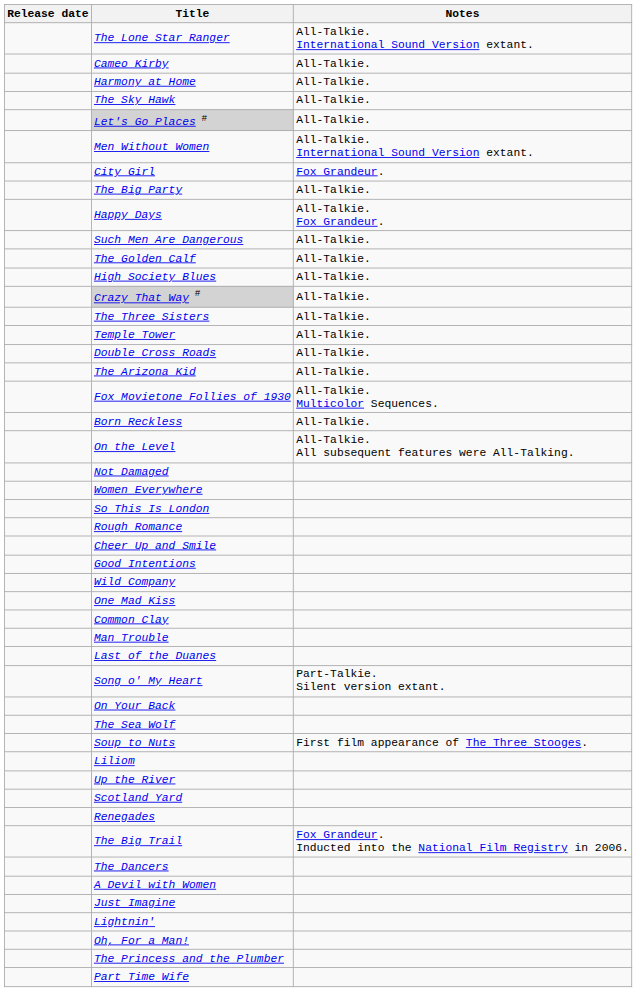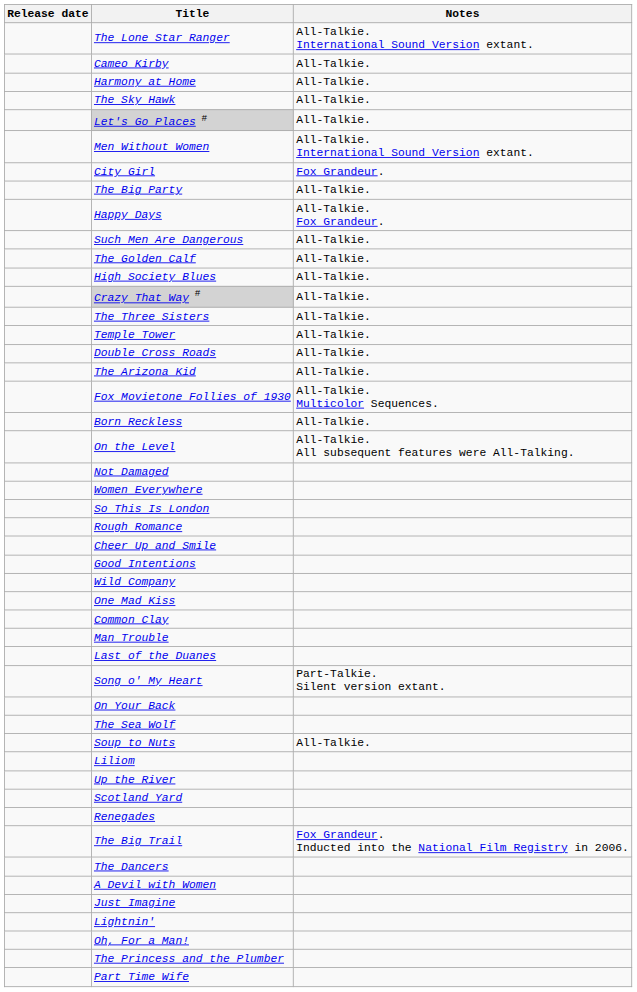 <table class="wikitable sortable">
 <tr>
 <th>Release date</th>
 <th>Title</th>
 <th Notes>Notes</th>
 </tr>
 <tr>
 <td></td>
 <td><em><a href='#'>The Lone Star Ranger</a></em></td>
 <td>All-Talkie.<br><a href='#'>International Sound Version</a> extant.</td>
 </tr>
 <tr>
 <td></td>
 <td><em><a href='#'>Cameo Kirby</a></em></td>
 <td>All-Talkie.</td>
 </tr>
 <tr>
 <td></td>
 <td><em><a href='#'>Harmony at Home</a></em></td>
 <td>All-Talkie.</td>
 </tr>
 <tr>
 <td></td>
 <td><em><a href='#'>The Sky Hawk</a></em></td>
 <td>All-Talkie.</td>
 </tr>
 <tr>
 <td></td>
 <td bgcolor=lightgray><em><a href='#'>Let's Go Places</a></em><sup> #</sup></td>
 <td>All-Talkie.</td>
 </tr>
 <tr>
 <td></td>
 <td><em><a href='#'>Men Without Women</a></em></td>
 <td>All-Talkie.<br><a href='#'>International Sound Version</a> extant.</td>
 </tr>
 <tr>
 <td></td>
 <td><em><a href='#'>City Girl</a></em></td>
 <td><a href='#'>Fox Grandeur</a>.</td>
 </tr>
 <tr>
 <td></td>
 <td><em><a href='#'>The Big Party</a></em></td>
 <td>All-Talkie.</td>
 </tr>
 <tr>
 <td></td>
 <td><em><a href='#'>Happy Days</a></em></td>
 <td>All-Talkie.<br><a href='#'>Fox Grandeur</a>.</td>
 </tr>
 <tr>
 <td></td>
 <td><em><a href='#'>Such Men Are Dangerous</a></em></td>
 <td>All-Talkie.</td>
 </tr>
 <tr>
 <td></td>
 <td><em><a href='#'>The Golden Calf</a></em></td>
 <td>All-Talkie.</td>
 </tr>
 <tr>
 <td></td>
 <td><em><a href='#'>High Society Blues</a></em></td>
 <td>All-Talkie.</td>
 </tr>
 <tr>
 <td></td>
 <td bgcolor=lightgray><em><a href='#'>Crazy That Way</a></em><sup> #</sup></td>
 <td>All-Talkie.</td>
 </tr>
 <tr>
 <td></td>
 <td><em><a href='#'>The Three Sisters</a></em></td>
 <td>All-Talkie.</td>
 </tr>
 <tr>
 <td></td>
 <td><em><a href='#'>Temple Tower</a></em></td>
 <td>All-Talkie.</td>
 </tr>
 <tr>
 <td></td>
 <td><em><a href='#'>Double Cross Roads</a></em></td>
 <td>All-Talkie.</td>
 </tr>
 <tr>
 <td></td>
 <td><em><a href='#'>The Arizona Kid</a></em></td>
 <td>All-Talkie.</td>
 </tr>
 <tr>
 <td></td>
 <td><em><a href='#'>Fox Movietone Follies of 1930</a></em></td>
 <td>All-Talkie.<br> <a href='#'>Multicolor</a> Sequences.</td>
 </tr>
 <tr>
 <td></td>
 <td><em><a href='#'>Born Reckless</a></em></td>
 <td>All-Talkie.</td>
 </tr>
 <tr>
 <td></td>
 <td><em><a href='#'>On the Level</a></em></td>
 <td>All-Talkie.<br> All subsequent features were All-Talking.</td>
 </tr>
 <tr>
 <td></td>
 <td><em><a href='#'>Not Damaged</a></em></td>
 <td></td>
 </tr>
 <tr>
 <td></td>
 <td><em><a href='#'>Women Everywhere</a></em></td>
 <td></td>
 </tr>
 <tr>
 <td></td>
 <td><em><a href='#'>So This Is London</a></em></td>
 <td></td>
 </tr>
 <tr>
 <td></td>
 <td><em><a href='#'>Rough Romance</a></em></td>
 <td></td>
 </tr>
 <tr>
 <td></td>
 <td><em><a href='#'>Cheer Up and Smile</a></em></td>
 <td></td>
 </tr>
 <tr>
 <td></td>
 <td><em><a href='#'>Good Intentions</a></em></td>
 <td></td>
 </tr>
 <tr>
 <td></td>
 <td><em><a href='#'>Wild Company</a></em></td>
 <td></td>
 </tr>
 <tr>
 <td></td>
 <td><em><a href='#'>One Mad Kiss</a></em></td>
 <td></td>
 </tr>
 <tr>
 <td></td>
 <td><em><a href='#'>Common Clay</a></em></td>
 <td></td>
 </tr>
 <tr>
 <td></td>
 <td><em><a href='#'>Man Trouble</a></em></td>
 <td></td>
 </tr>
 <tr>
 <td></td>
 <td><em><a href='#'>Last of the Duanes</a></em></td>
 <td></td>
 </tr>
 <tr>
 <td></td>
 <td><em><a href='#'>Song o' My Heart</a></em></td>
 <td>Part-Talkie.<br> Silent version extant.</td>
 </tr>
 <tr>
 <td></td>
 <td><em><a href='#'>On Your Back</a></em></td>
 <td></td>
 </tr>
 <tr>
 <td></td>
 <td><em><a href='#'>The Sea Wolf</a></em></td>
 <td></td>
 </tr>
 <tr>
 <td></td>
 <td><em><a href='#'>Soup to Nuts</a></em></td>
-<td>First film appearance of <a href='#'>The Three Stooges</a>.</td>
+<td>All-Talkie.</td>
 </tr>
 <tr>
 <td></td>
 <td><em><a href='#'>Liliom</a></em></td>
 <td></td>
 </tr>
 <tr>
 <td></td>
 <td><em><a href='#'>Up the River</a></em></td>
 <td></td>
 </tr>
 <tr>
 <td></td>
 <td><em><a href='#'>Scotland Yard</a></em></td>
 <td></td>
 </tr>
 <tr>
 <td></td>
 <td><em><a href='#'>Renegades</a></em></td>
 <td></td>
 </tr>
 <tr>
 <td></td>
 <td><em><a href='#'>The Big Trail</a></em></td>
 <td><a href='#'>Fox Grandeur</a>.<br> Inducted into the <a href='#'>National Film Registry</a> in 2006.</td>
 </tr>
 <tr>
 <td></td>
 <td><em><a href='#'>The Dancers</a></em></td>
 <td></td>
 </tr>
 <tr>
 <td></td>
 <td><em><a href='#'>A Devil with Women</a></em></td>
 <td></td>
 </tr>
 <tr>
 <td></td>
 <td><em><a href='#'>Just Imagine</a></em></td>
 <td></td>
 </tr>
 <tr>
 <td></td>
 <td><em><a href='#'>Lightnin'</a></em></td>
 <td></td>
 </tr>
 <tr>
 <td></td>
 <td><em><a href='#'>Oh, For a Man!</a></em></td>
 <td></td>
 </tr>
 <tr>
 <td></td>
 <td><em><a href='#'>The Princess and the Plumber</a></em></td>
 <td></td>
 </tr>
 <tr>
 <td></td>
 <td><em><a href='#'>Part Time Wife</a></em></td>
 <td></td>
 </tr>
 </table>
